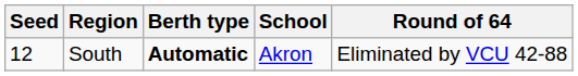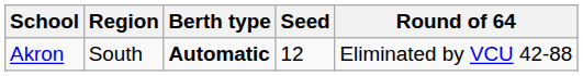 <table class="wikitable" style="white-space:nowrap; font-size:90%;">
 <tr>
-<th>Seed</th>
+<th>School</th>
 <th>Region</th>
 <th>Berth type</th>
-<th>School</th>
+<th>Seed</th>
 <th>Round of 64</th>
 </tr>
 <tr>
-<td>12</td>
+<td><a href='#'>Akron</a></td>
 <td>South</td>
 <td><strong>Automatic</strong></td>
-<td><a href='#'>Akron</a></td>
+<td>12</td>
 <td>Eliminated by <a href='#'>VCU</a> 42-88</td>
 </tr>
 </table>
